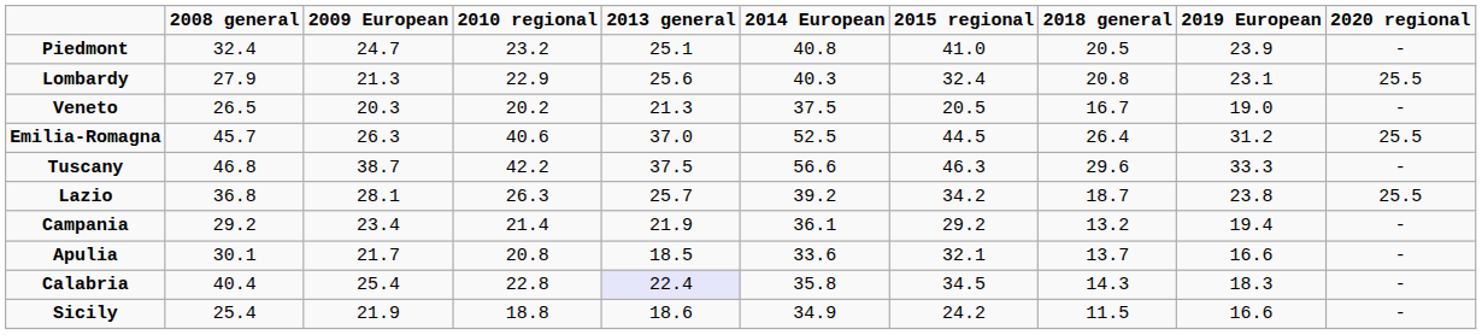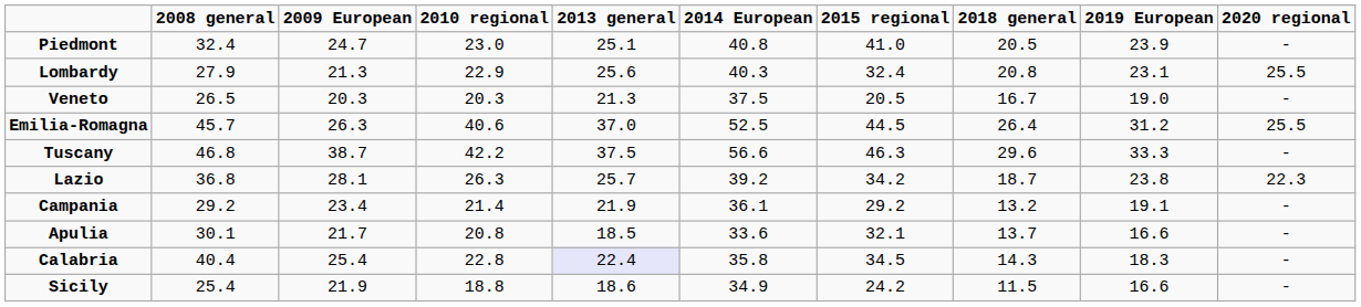 <table class="wikitable" style="text-align:center">
 <tr>
 <td></td>
 <td><strong>2008 general</strong></td>
 <td><strong>2009 European</strong></td>
 <td><strong>2010 regional</strong></td>
 <td><strong>2013 general</strong></td>
 <td><strong>2014 European</strong></td>
 <td><strong>2015 regional</strong></td>
 <td><strong>2018 general</strong></td>
 <td><strong>2019 European</strong></td>
 <td><strong>2020 regional</strong></td>
 </tr>
 <tr>
 <td><strong>Piedmont</strong></td>
 <td>32.4</td>
 <td>24.7</td>
-<td>23.2</td>
+<td>23.0</td>
 <td>25.1</td>
 <td>40.8</td>
 <td>41.0 </td>
 <td>20.5</td>
 <td>23.9</td>
 <td>-</td>
 </tr>
 <tr>
 <td><strong>Lombardy</strong></td>
 <td>27.9</td>
 <td>21.3</td>
 <td>22.9</td>
 <td>25.6</td>
 <td>40.3</td>
 <td>32.4 </td>
 <td>20.8</td>
 <td>23.1</td>
 <td>25.5 </td>
 </tr>
 <tr>
 <td><strong>Veneto</strong></td>
 <td>26.5</td>
 <td>20.3</td>
-<td>20.2</td>
+<td>20.3</td>
 <td>21.3</td>
 <td>37.5</td>
 <td>20.5</td>
 <td>16.7</td>
 <td>19.0</td>
 <td>-</td>
 </tr>
 <tr>
 <td><strong>Emilia-Romagna</strong></td>
 <td>45.7</td>
 <td>26.3</td>
 <td>40.6</td>
 <td>37.0</td>
 <td>52.5</td>
 <td>44.5 </td>
 <td>26.4</td>
 <td>31.2</td>
 <td>25.5 </td>
 </tr>
 <tr>
 <td><strong>Tuscany</strong></td>
 <td>46.8</td>
 <td>38.7</td>
 <td>42.2</td>
 <td>37.5</td>
 <td>56.6</td>
 <td>46.3</td>
 <td>29.6</td>
 <td>33.3</td>
 <td>-</td>
 </tr>
 <tr>
 <td><strong>Lazio</strong></td>
 <td>36.8</td>
 <td>28.1</td>
 <td>26.3</td>
 <td>25.7</td>
 <td>39.2</td>
 <td>34.2 </td>
 <td>18.7</td>
 <td>23.8</td>
-<td>25.5 </td>
+<td>22.3 </td>
 </tr>
 <tr>
 <td><strong>Campania</strong></td>
 <td>29.2</td>
 <td>23.4</td>
 <td>21.4</td>
 <td>21.9</td>
 <td>36.1</td>
 <td>29.2</td>
 <td>13.2</td>
-<td>19.4</td>
+<td>19.1</td>
 <td>-</td>
 </tr>
 <tr>
 <td><strong>Apulia</strong></td>
 <td>30.1</td>
 <td>21.7</td>
 <td>20.8</td>
 <td>18.5</td>
 <td>33.6</td>
 <td>32.1</td>
 <td>13.7</td>
 <td>16.6</td>
 <td>-</td>
 </tr>
 <tr>
 <td><strong>Calabria</strong></td>
 <td>40.4</td>
 <td>25.4</td>
 <td>22.8</td>
 <td style="background: lavender;">22.4</td>
 <td>35.8</td>
 <td>34.5 </td>
 <td>14.3</td>
 <td>18.3</td>
 <td>-</td>
 </tr>
 <tr>
 <td><strong>Sicily</strong></td>
 <td>25.4</td>
 <td>21.9</td>
 <td>18.8 </td>
 <td>18.6</td>
 <td>34.9</td>
 <td>24.2 </td>
 <td>11.5</td>
 <td>16.6</td>
 <td>-</td>
 </tr>
 </table>
